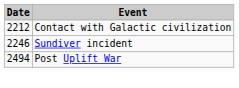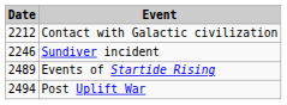 <table class="wikitable" align="center">
 <tr bgcolor="#CCCCCC">
 <td align="center"><strong>Date</strong></td>
 <td align="center"><strong>Event</strong></td>
 </tr>
 <tr>
 <td>2212</td>
 <td>Contact with Galactic civilization</td>
 </tr>
 <tr>
 <td>2246</td>
 <td><a href='#'>Sundiver</a> incident</td>
 </tr>
 <tr>
+<td>2489</td>
+<td>Events of <em><a href='#'>Startide Rising</a></em></td>
+</tr>
+<tr>
 <td>2494</td>
 <td>Post <a href='#'>Uplift War</a></td>
 </tr>
 </table>
